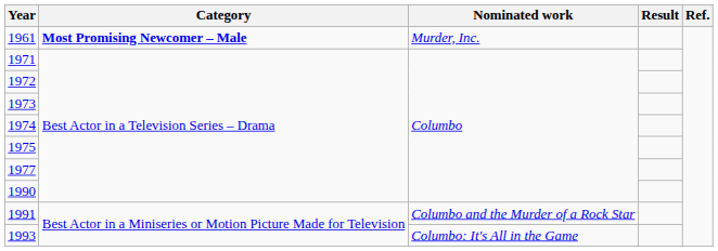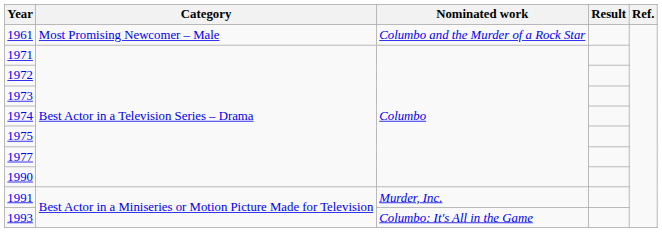 <table class="wikitable plainrowheaders">
 <tr>
 <th>Year</th>
 <th>Category</th>
 <th>Nominated work</th>
 <th>Result</th>
 <th>Ref.</th>
 </tr>
 <tr>
 <td><a href='#'>1961</a></td>
-<td><strong><a href='#'>Most Promising Newcomer – Male</a></strong></td>
-<td><em><a href='#'>Murder, Inc.</a></em></td>
+<td><a href='#'>Most Promising Newcomer – Male</a></td>
+<td><em><a href='#'>Columbo and the Murder of a Rock Star</a></em></td>
 <td></td>
 <td align="center" rowspan="10"></td>
 </tr>
 <tr>
 <td><a href='#'>1971</a></td>
 <td rowspan="7"><a href='#'>Best Actor in a Television Series – Drama</a></td>
 <td rowspan="7"><em><a href='#'>Columbo</a></em></td>
 <td></td>
 </tr>
 <tr>
 <td><a href='#'>1972</a></td>
 <td></td>
 </tr>
 <tr>
 <td><a href='#'>1973</a></td>
 <td></td>
 </tr>
 <tr>
 <td><a href='#'>1974</a></td>
 <td></td>
 </tr>
 <tr>
 <td><a href='#'>1975</a></td>
 <td></td>
 </tr>
 <tr>
 <td><a href='#'>1977</a></td>
 <td></td>
 </tr>
 <tr>
 <td><a href='#'>1990</a></td>
 <td></td>
 </tr>
 <tr>
 <td><a href='#'>1991</a></td>
 <td rowspan="2"><a href='#'>Best Actor in a Miniseries or Motion Picture Made for Television</a></td>
-<td><em><a href='#'>Columbo and the Murder of a Rock Star</a></em></td>
+<td><em><a href='#'>Murder, Inc.</a></em></td>
 <td></td>
 </tr>
 <tr>
 <td><a href='#'>1993</a></td>
 <td><em><a href='#'>Columbo: It's All in the Game</a></em></td>
 <td></td>
 </tr>
 </table>
